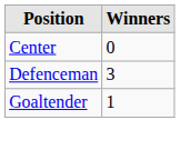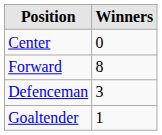 <table class="wikitable">
 <tr>
 <th style="background:#e5e5e5;">Position</th>
 <th style="background:#e5e5e5;">Winners</th>
 </tr>
 <tr>
 <td><a href='#'>Center</a></td>
 <td>0</td>
 </tr>
 <tr>
+<td><a href='#'>Forward</a></td>
+<td>8</td>
+</tr>
+<tr>
 <td><a href='#'>Defenceman</a></td>
 <td>3</td>
 </tr>
 <tr>
 <td><a href='#'>Goaltender</a></td>
 <td>1</td>
 </tr>
 </table>
